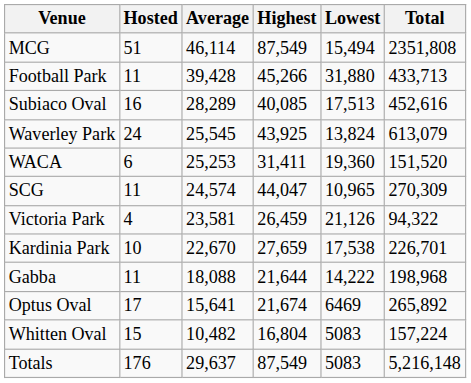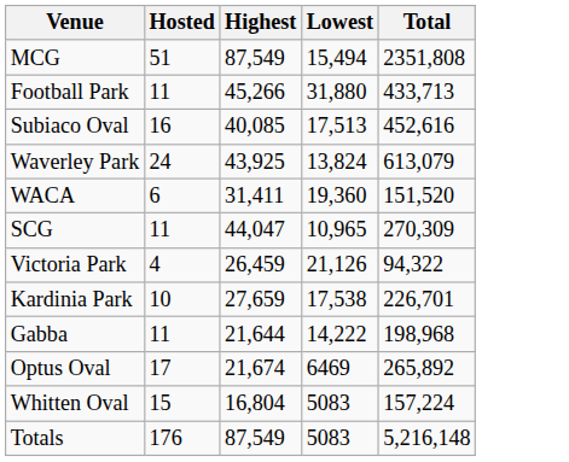 <table class="wikitable sortable">
 <tr>
 <th>Venue</th>
 <th>Hosted</th>
-<th>Average</th>
 <th>Highest</th>
 <th>Lowest</th>
 <th>Total</th>
 </tr>
 <tr>
 <td>MCG</td>
 <td>51</td>
-<td>46,114</td>
 <td>87,549</td>
 <td>15,494</td>
 <td>2351,808</td>
 </tr>
 <tr>
 <td>Football Park</td>
 <td>11</td>
-<td>39,428</td>
 <td>45,266</td>
 <td>31,880</td>
 <td>433,713</td>
 </tr>
 <tr>
 <td>Subiaco Oval</td>
 <td>16</td>
-<td>28,289</td>
 <td>40,085</td>
 <td>17,513</td>
 <td>452,616</td>
 </tr>
 <tr>
 <td>Waverley Park</td>
 <td>24</td>
-<td>25,545</td>
 <td>43,925</td>
 <td>13,824</td>
 <td>613,079</td>
 </tr>
 <tr>
 <td>WACA</td>
 <td>6</td>
-<td>25,253</td>
 <td>31,411</td>
 <td>19,360</td>
 <td>151,520</td>
 </tr>
 <tr>
 <td>SCG</td>
 <td>11</td>
-<td>24,574</td>
 <td>44,047</td>
 <td>10,965</td>
 <td>270,309</td>
 </tr>
 <tr>
 <td>Victoria Park</td>
 <td>4</td>
-<td>23,581</td>
 <td>26,459</td>
 <td>21,126</td>
 <td>94,322</td>
 </tr>
 <tr>
 <td>Kardinia Park</td>
 <td>10</td>
-<td>22,670</td>
 <td>27,659</td>
 <td>17,538</td>
 <td>226,701</td>
 </tr>
 <tr>
 <td>Gabba</td>
 <td>11</td>
-<td>18,088</td>
 <td>21,644</td>
 <td>14,222</td>
 <td>198,968</td>
 </tr>
 <tr>
 <td>Optus Oval</td>
 <td>17</td>
-<td>15,641</td>
 <td>21,674</td>
 <td>6469</td>
 <td>265,892</td>
 </tr>
 <tr>
 <td>Whitten Oval</td>
 <td>15</td>
-<td>10,482</td>
 <td>16,804</td>
 <td>5083</td>
 <td>157,224</td>
 </tr>
 <tr>
 <td>Totals</td>
 <td>176</td>
-<td>29,637</td>
 <td>87,549</td>
 <td>5083</td>
 <td>5,216,148</td>
 </tr>
 </table>
